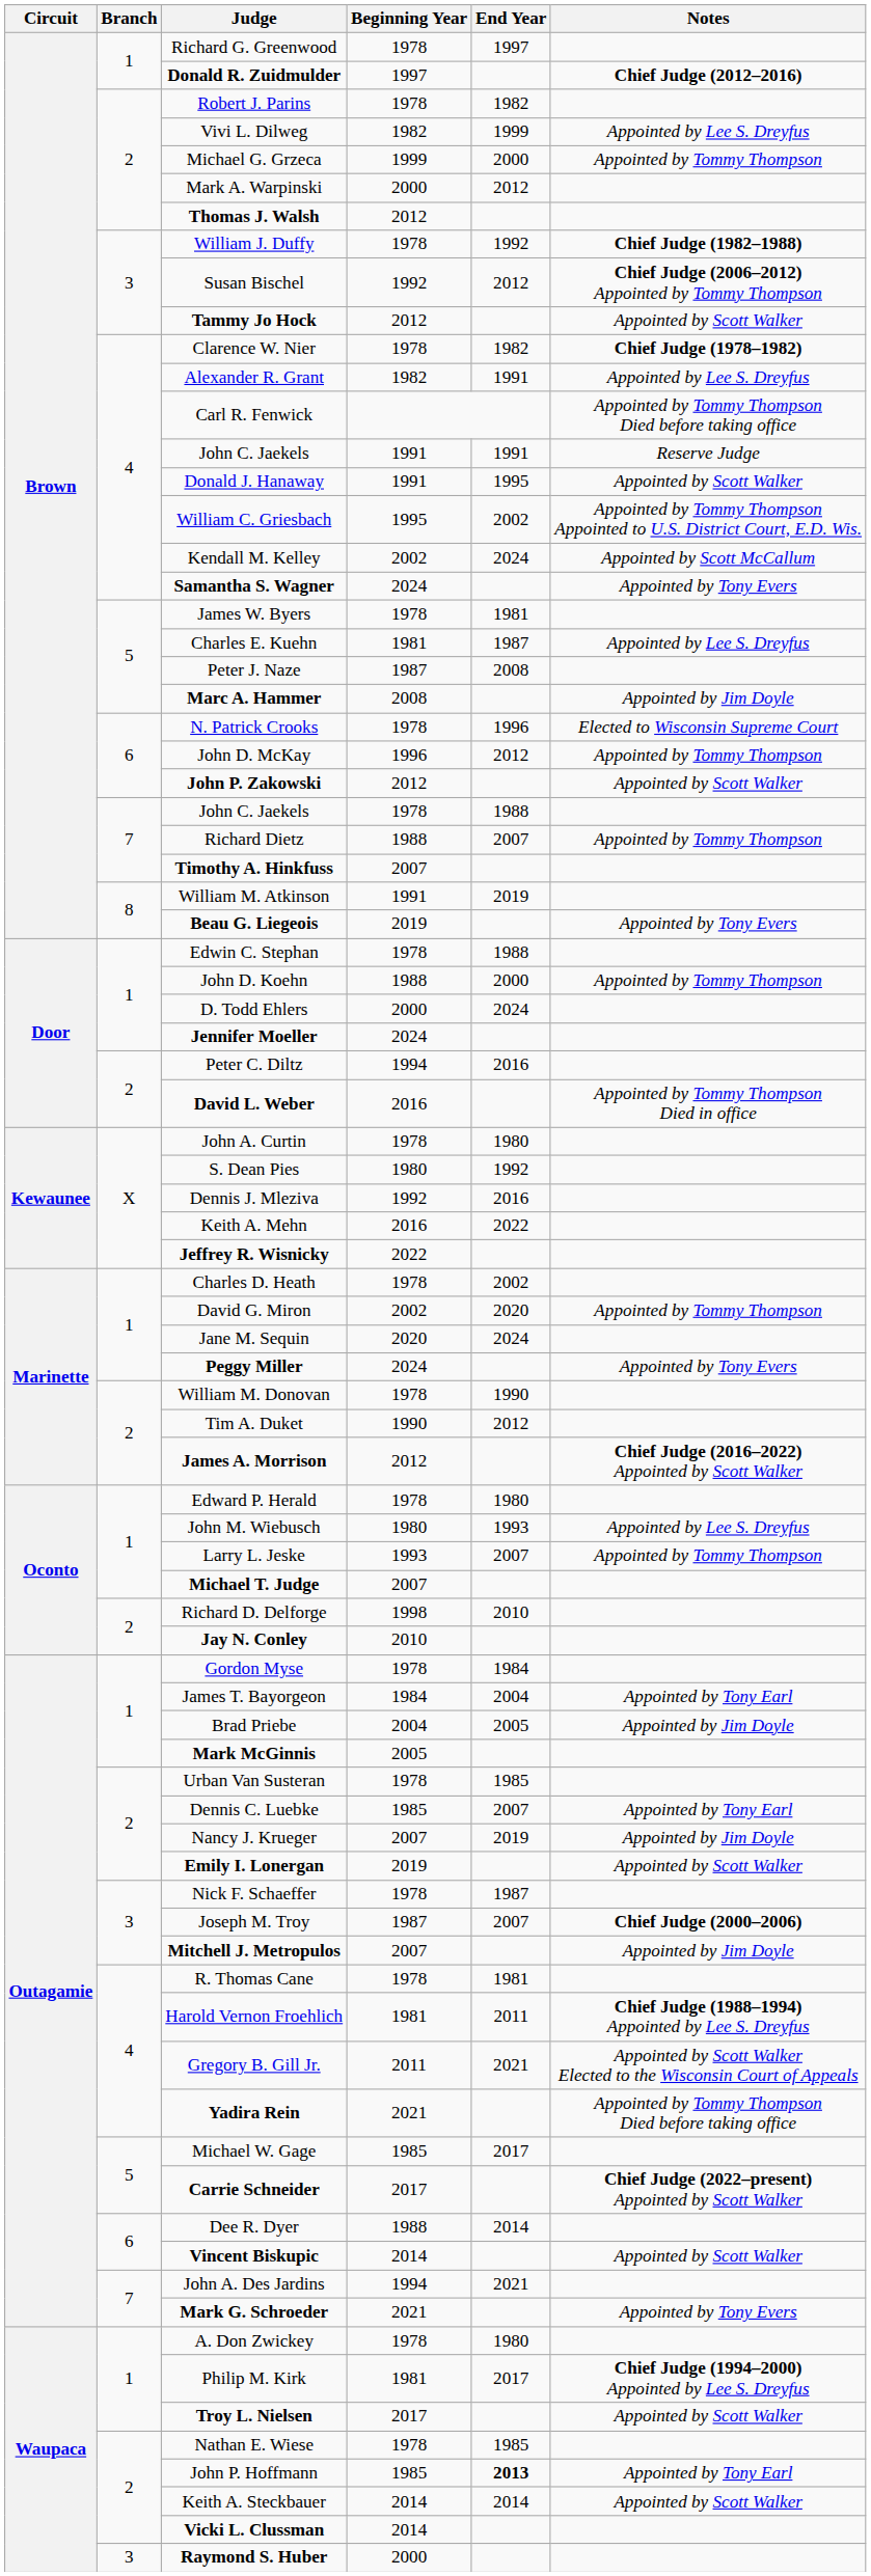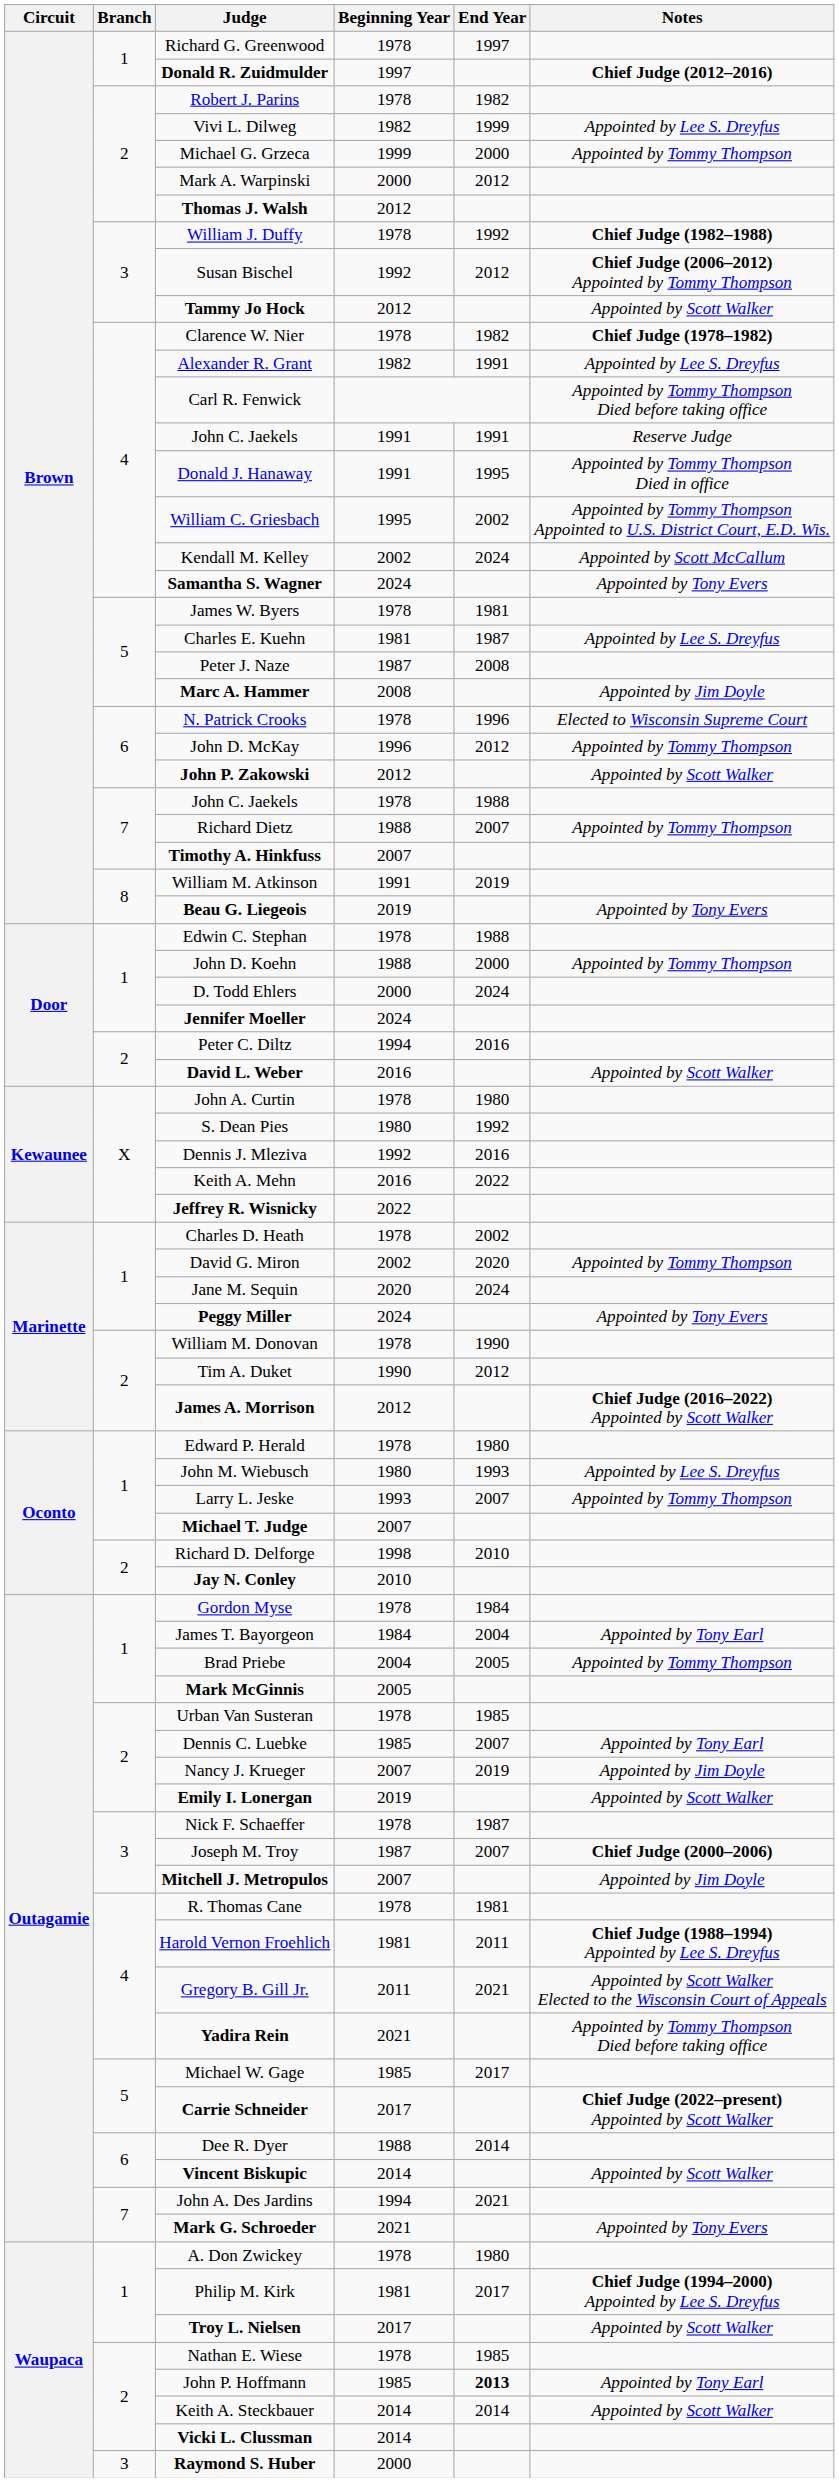 <table class=wikitable style="text-align:center">
 <tr>
 <th>Circuit</th>
 <th>Branch</th>
 <th>Judge</th>
 <th>Beginning Year</th>
 <th>End Year</th>
 <th>Notes</th>
 </tr>
 <tr>
 <th rowspan="30"><a href='#'>Brown</a></th>
 <td rowspan="2">1</td>
 <td>Richard G. Greenwood</td>
 <td>1978</td>
 <td>1997</td>
 <td></td>
 </tr>
 <tr>
 <td><strong>Donald R. Zuidmulder</strong></td>
 <td>1997</td>
 <td></td>
 <td><strong>Chief Judge (2012–2016)</strong></td>
 </tr>
 <tr>
 <td rowspan="5">2</td>
 <td><a href='#'>Robert J. Parins</a></td>
 <td>1978</td>
 <td>1982</td>
 <td></td>
 </tr>
 <tr>
 <td>Vivi L. Dilweg</td>
 <td>1982</td>
 <td>1999</td>
 <td><em>Appointed by <a href='#'>Lee S. Dreyfus</a></em></td>
 </tr>
 <tr>
 <td>Michael G. Grzeca</td>
 <td>1999</td>
 <td>2000</td>
 <td><em>Appointed by <a href='#'>Tommy Thompson</a></em></td>
 </tr>
 <tr>
 <td>Mark A. Warpinski</td>
 <td>2000</td>
 <td>2012</td>
 <td></td>
 </tr>
 <tr>
 <td><strong>Thomas J. Walsh</strong></td>
 <td>2012</td>
 <td></td>
 <td></td>
 </tr>
 <tr>
 <td rowspan="3">3</td>
 <td><a href='#'>William J. Duffy</a></td>
 <td>1978</td>
 <td>1992</td>
 <td><strong>Chief Judge (1982–1988)</strong></td>
 </tr>
 <tr>
 <td>Susan Bischel</td>
 <td>1992</td>
 <td>2012</td>
 <td><strong>Chief Judge (2006–2012)</strong><br><em>Appointed by <a href='#'>Tommy Thompson</a></em></td>
 </tr>
 <tr>
 <td><strong>Tammy Jo Hock</strong></td>
 <td>2012</td>
 <td></td>
 <td><em>Appointed by <a href='#'>Scott Walker</a></em></td>
 </tr>
 <tr>
 <td rowspan="8">4</td>
 <td>Clarence W. Nier</td>
 <td>1978</td>
 <td>1982</td>
 <td><strong>Chief Judge (1978–1982)</strong></td>
 </tr>
 <tr>
 <td><a href='#'>Alexander R. Grant</a></td>
 <td>1982</td>
 <td>1991</td>
 <td><em>Appointed by <a href='#'>Lee S. Dreyfus</a></em></td>
 </tr>
 <tr>
 <td>Carl R. Fenwick</td>
 <td colspan="2"></td>
 <td><em>Appointed by <a href='#'>Tommy Thompson</a></em><br><em>Died before taking office</em></td>
 </tr>
 <tr>
 <td>John C. Jaekels</td>
 <td>1991</td>
 <td>1991</td>
 <td><em>Reserve Judge</em></td>
 </tr>
 <tr>
 <td><a href='#'>Donald J. Hanaway</a></td>
 <td>1991</td>
 <td>1995</td>
-<td><em>Appointed by <a href='#'>Scott Walker</a></em></td>
+<td><em>Appointed by <a href='#'>Tommy Thompson</a></em><br><em>Died in office</em></td>
 </tr>
 <tr>
 <td><a href='#'>William C. Griesbach</a></td>
 <td>1995</td>
 <td>2002</td>
 <td><em>Appointed by <a href='#'>Tommy Thompson</a></em><br><em>Appointed to <a href='#'>U.S. District Court, E.D. Wis.</a></em></td>
 </tr>
 <tr>
 <td>Kendall M. Kelley</td>
 <td>2002</td>
 <td>2024</td>
 <td><em>Appointed by <a href='#'>Scott McCallum</a></em></td>
 </tr>
 <tr>
 <td><strong>Samantha S. Wagner</strong></td>
 <td>2024</td>
 <td></td>
 <td><em>Appointed by <a href='#'>Tony Evers</a></em></td>
 </tr>
 <tr>
 <td rowspan="4">5</td>
 <td>James W. Byers</td>
 <td>1978</td>
 <td>1981</td>
 <td></td>
 </tr>
 <tr>
 <td>Charles E. Kuehn</td>
 <td>1981</td>
 <td>1987</td>
 <td><em>Appointed by <a href='#'>Lee S. Dreyfus</a></em></td>
 </tr>
 <tr>
 <td>Peter J. Naze</td>
 <td>1987</td>
 <td>2008</td>
 <td></td>
 </tr>
 <tr>
 <td><strong>Marc A. Hammer</strong></td>
 <td>2008</td>
 <td></td>
 <td><em>Appointed by <a href='#'>Jim Doyle</a></em></td>
 </tr>
 <tr>
 <td rowspan="3">6</td>
 <td><a href='#'>N. Patrick Crooks</a></td>
 <td>1978</td>
 <td>1996</td>
 <td><em>Elected to <a href='#'>Wisconsin Supreme Court</a></em></td>
 </tr>
 <tr>
 <td>John D. McKay</td>
 <td>1996</td>
 <td>2012</td>
 <td><em>Appointed by <a href='#'>Tommy Thompson</a></em></td>
 </tr>
 <tr>
 <td><strong>John P. Zakowski</strong></td>
 <td>2012</td>
 <td></td>
 <td><em>Appointed by <a href='#'>Scott Walker</a></em></td>
 </tr>
 <tr>
 <td rowspan="3">7</td>
 <td>John C. Jaekels</td>
 <td>1978</td>
 <td>1988</td>
 <td></td>
 </tr>
 <tr>
 <td>Richard Dietz</td>
 <td>1988</td>
 <td>2007</td>
 <td><em>Appointed by <a href='#'>Tommy Thompson</a></em></td>
 </tr>
 <tr>
 <td><strong>Timothy A. Hinkfuss</strong></td>
 <td>2007</td>
 <td></td>
 <td></td>
 </tr>
 <tr>
 <td rowspan="2">8</td>
 <td>William M. Atkinson</td>
 <td>1991</td>
 <td>2019</td>
 <td></td>
 </tr>
 <tr>
 <td><strong>Beau G. Liegeois</strong></td>
 <td>2019</td>
 <td></td>
 <td><em>Appointed by <a href='#'>Tony Evers</a></em></td>
 </tr>
 <tr>
 <th rowspan="6"><a href='#'>Door</a></th>
 <td rowspan="4">1</td>
 <td>Edwin C. Stephan</td>
 <td>1978</td>
 <td>1988</td>
 <td></td>
 </tr>
 <tr>
 <td>John D. Koehn</td>
 <td>1988</td>
 <td>2000</td>
 <td><em>Appointed by <a href='#'>Tommy Thompson</a></em></td>
 </tr>
 <tr>
 <td>D. Todd Ehlers</td>
 <td>2000</td>
 <td>2024</td>
 <td></td>
 </tr>
 <tr>
 <td><strong>Jennifer Moeller</strong></td>
 <td>2024</td>
 <td></td>
 <td></td>
 </tr>
 <tr>
 <td rowspan="2">2</td>
 <td>Peter C. Diltz</td>
 <td>1994</td>
 <td>2016</td>
 <td></td>
 </tr>
 <tr>
 <td><strong>David L. Weber</strong></td>
 <td>2016</td>
 <td></td>
-<td><em>Appointed by <a href='#'>Tommy Thompson</a></em><br><em>Died in office</em></td>
+<td><em>Appointed by <a href='#'>Scott Walker</a></em></td>
 </tr>
 <tr>
 <th rowspan="5"><a href='#'>Kewaunee</a></th>
 <td rowspan="5">X</td>
 <td>John A. Curtin</td>
 <td>1978</td>
 <td>1980</td>
 <td></td>
 </tr>
 <tr>
 <td>S. Dean Pies</td>
 <td>1980</td>
 <td>1992</td>
 <td></td>
 </tr>
 <tr>
 <td>Dennis J. Mleziva</td>
 <td>1992</td>
 <td>2016</td>
 <td></td>
 </tr>
 <tr>
 <td>Keith A. Mehn</td>
 <td>2016</td>
 <td>2022</td>
 <td></td>
 </tr>
 <tr>
 <td><strong>Jeffrey R. Wisnicky</strong></td>
 <td>2022</td>
 <td></td>
 <td></td>
 </tr>
 <tr>
 <th rowspan="7"><a href='#'>Marinette</a></th>
 <td rowspan="4">1</td>
 <td>Charles D. Heath</td>
 <td>1978</td>
 <td>2002</td>
 <td></td>
 </tr>
 <tr>
 <td>David G. Miron</td>
 <td>2002</td>
 <td>2020</td>
 <td><em>Appointed by <a href='#'>Tommy Thompson</a></em></td>
 </tr>
 <tr>
 <td>Jane M. Sequin</td>
 <td>2020</td>
 <td>2024</td>
 <td></td>
 </tr>
 <tr>
 <td><strong>Peggy Miller</strong></td>
 <td>2024</td>
 <td></td>
 <td><em>Appointed by <a href='#'>Tony Evers</a></em></td>
 </tr>
 <tr>
 <td rowspan="3">2</td>
 <td>William M. Donovan</td>
 <td>1978</td>
 <td>1990</td>
 <td></td>
 </tr>
 <tr>
 <td>Tim A. Duket</td>
 <td>1990</td>
 <td>2012</td>
 <td></td>
 </tr>
 <tr>
 <td><strong>James A. Morrison</strong></td>
 <td>2012</td>
 <td></td>
 <td><strong>Chief Judge (2016–2022)</strong><br><em>Appointed by <a href='#'>Scott Walker</a></em></td>
 </tr>
 <tr>
 <th rowspan="6"><a href='#'>Oconto</a></th>
 <td rowspan="4">1</td>
 <td>Edward P. Herald</td>
 <td>1978</td>
 <td>1980</td>
 <td></td>
 </tr>
 <tr>
 <td>John M. Wiebusch</td>
 <td>1980</td>
 <td>1993</td>
 <td><em>Appointed by <a href='#'>Lee S. Dreyfus</a></em></td>
 </tr>
 <tr>
 <td>Larry L. Jeske</td>
 <td>1993</td>
 <td>2007</td>
 <td><em>Appointed by <a href='#'>Tommy Thompson</a></em></td>
 </tr>
 <tr>
 <td><strong>Michael T. Judge</strong></td>
 <td>2007</td>
 <td></td>
 <td></td>
 </tr>
 <tr>
 <td rowspan="2">2</td>
 <td>Richard D. Delforge</td>
 <td>1998</td>
 <td>2010</td>
 <td></td>
 </tr>
 <tr>
 <td><strong>Jay N. Conley</strong></td>
 <td>2010</td>
 <td></td>
 <td></td>
 </tr>
 <tr>
 <th rowspan="21"><a href='#'>Outagamie</a></th>
 <td rowspan="4">1</td>
 <td><a href='#'>Gordon Myse</a></td>
 <td>1978</td>
 <td>1984</td>
 <td></td>
 </tr>
 <tr>
 <td>James T. Bayorgeon</td>
 <td>1984</td>
 <td>2004</td>
 <td><em>Appointed by <a href='#'>Tony Earl</a></em></td>
 </tr>
 <tr>
 <td>Brad Priebe</td>
 <td>2004</td>
 <td>2005</td>
-<td><em>Appointed by <a href='#'>Jim Doyle</a></em></td>
+<td><em>Appointed by <a href='#'>Tommy Thompson</a></em></td>
 </tr>
 <tr>
 <td><strong>Mark McGinnis</strong></td>
 <td>2005</td>
 <td></td>
 <td></td>
 </tr>
 <tr>
 <td rowspan="4">2</td>
 <td>Urban Van Susteran</td>
 <td>1978</td>
 <td>1985</td>
 <td></td>
 </tr>
 <tr>
 <td>Dennis C. Luebke</td>
 <td>1985</td>
 <td>2007</td>
 <td><em>Appointed by <a href='#'>Tony Earl</a></em></td>
 </tr>
 <tr>
 <td>Nancy J. Krueger</td>
 <td>2007</td>
 <td>2019</td>
 <td><em>Appointed by <a href='#'>Jim Doyle</a></em></td>
 </tr>
 <tr>
 <td><strong>Emily I. Lonergan</strong></td>
 <td>2019</td>
 <td></td>
 <td><em>Appointed by <a href='#'>Scott Walker</a></em></td>
 </tr>
 <tr>
 <td rowspan="3">3</td>
 <td>Nick F. Schaeffer</td>
 <td>1978</td>
 <td>1987</td>
 <td></td>
 </tr>
 <tr>
 <td>Joseph M. Troy</td>
 <td>1987</td>
 <td>2007</td>
 <td><strong>Chief Judge (2000–2006)</strong></td>
 </tr>
 <tr>
 <td><strong>Mitchell J. Metropulos</strong></td>
 <td>2007</td>
 <td></td>
 <td><em>Appointed by <a href='#'>Jim Doyle</a></em></td>
 </tr>
 <tr>
 <td rowspan="4">4</td>
 <td>R. Thomas Cane</td>
 <td>1978</td>
 <td>1981</td>
 <td></td>
 </tr>
 <tr>
 <td><a href='#'>Harold Vernon Froehlich</a></td>
 <td>1981</td>
 <td>2011</td>
 <td><strong>Chief Judge (1988–1994)</strong><br><em>Appointed by <a href='#'>Lee S. Dreyfus</a></em></td>
 </tr>
 <tr>
 <td><a href='#'>Gregory B. Gill Jr.</a></td>
 <td>2011</td>
 <td>2021</td>
 <td><em>Appointed by <a href='#'>Scott Walker</a></em><br><em>Elected to the <a href='#'>Wisconsin Court of Appeals</a></em></td>
 </tr>
 <tr>
 <td><strong>Yadira Rein</strong></td>
 <td>2021</td>
 <td></td>
 <td><em>Appointed by <a href='#'>Tommy Thompson</a></em><br><em>Died before taking office</em></td>
 </tr>
 <tr>
 <td rowspan="2">5</td>
 <td>Michael W. Gage</td>
 <td>1985</td>
 <td>2017</td>
 <td></td>
 </tr>
 <tr>
 <td><strong>Carrie Schneider</strong></td>
 <td>2017</td>
 <td></td>
 <td><strong>Chief Judge (2022–present)</strong><br><em>Appointed by <a href='#'>Scott Walker</a></em></td>
 </tr>
 <tr>
 <td rowspan="2">6</td>
 <td>Dee R. Dyer</td>
 <td>1988</td>
 <td>2014</td>
 <td></td>
 </tr>
 <tr>
 <td><strong>Vincent Biskupic</strong></td>
 <td>2014</td>
 <td></td>
 <td><em>Appointed by <a href='#'>Scott Walker</a></em></td>
 </tr>
 <tr>
 <td rowspan="2">7</td>
 <td>John A. Des Jardins</td>
 <td>1994</td>
 <td>2021</td>
 <td></td>
 </tr>
 <tr>
 <td><strong>Mark G. Schroeder</strong></td>
 <td>2021</td>
 <td></td>
 <td><em>Appointed by <a href='#'>Tony Evers</a></em></td>
 </tr>
 <tr>
 <th rowspan="8"><a href='#'>Waupaca</a></th>
 <td rowspan="3">1</td>
 <td>A. Don Zwickey</td>
 <td>1978</td>
 <td>1980</td>
 <td></td>
 </tr>
 <tr>
 <td>Philip M. Kirk</td>
 <td>1981</td>
 <td>2017</td>
 <td><strong>Chief Judge (1994–2000)</strong><br><em>Appointed by <a href='#'>Lee S. Dreyfus</a></em></td>
 </tr>
 <tr>
 <td><strong>Troy L. Nielsen</strong></td>
 <td>2017</td>
 <td></td>
 <td><em>Appointed by <a href='#'>Scott Walker</a></em></td>
 </tr>
 <tr>
 <td rowspan="4">2</td>
 <td>Nathan E. Wiese</td>
 <td>1978</td>
 <td>1985</td>
 <td></td>
 </tr>
 <tr>
 <td>John P. Hoffmann</td>
 <td>1985</td>
 <td><strong>2013</strong></td>
 <td><em>Appointed by <a href='#'>Tony Earl</a></em></td>
 </tr>
 <tr>
 <td>Keith A. Steckbauer</td>
 <td>2014</td>
 <td>2014</td>
 <td><em>Appointed by <a href='#'>Scott Walker</a></em></td>
 </tr>
 <tr>
 <td><strong>Vicki L. Clussman</strong></td>
 <td>2014</td>
 <td></td>
 <td></td>
 </tr>
 <tr>
 <td>3</td>
 <td><strong>Raymond S. Huber</strong></td>
 <td>2000</td>
 <td></td>
 <td></td>
 </tr>
 </table>
